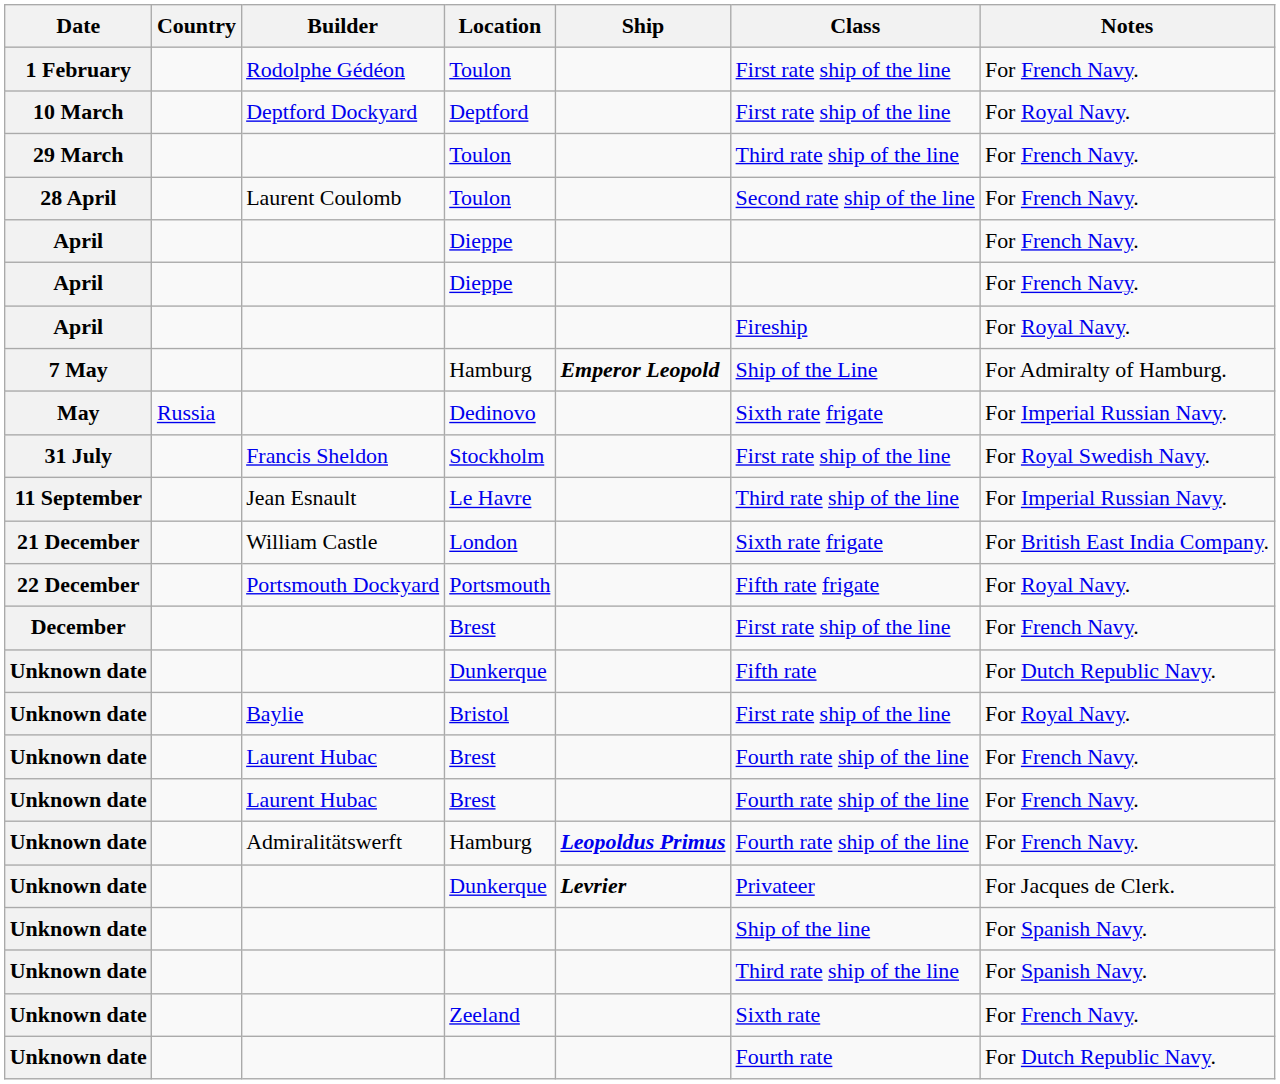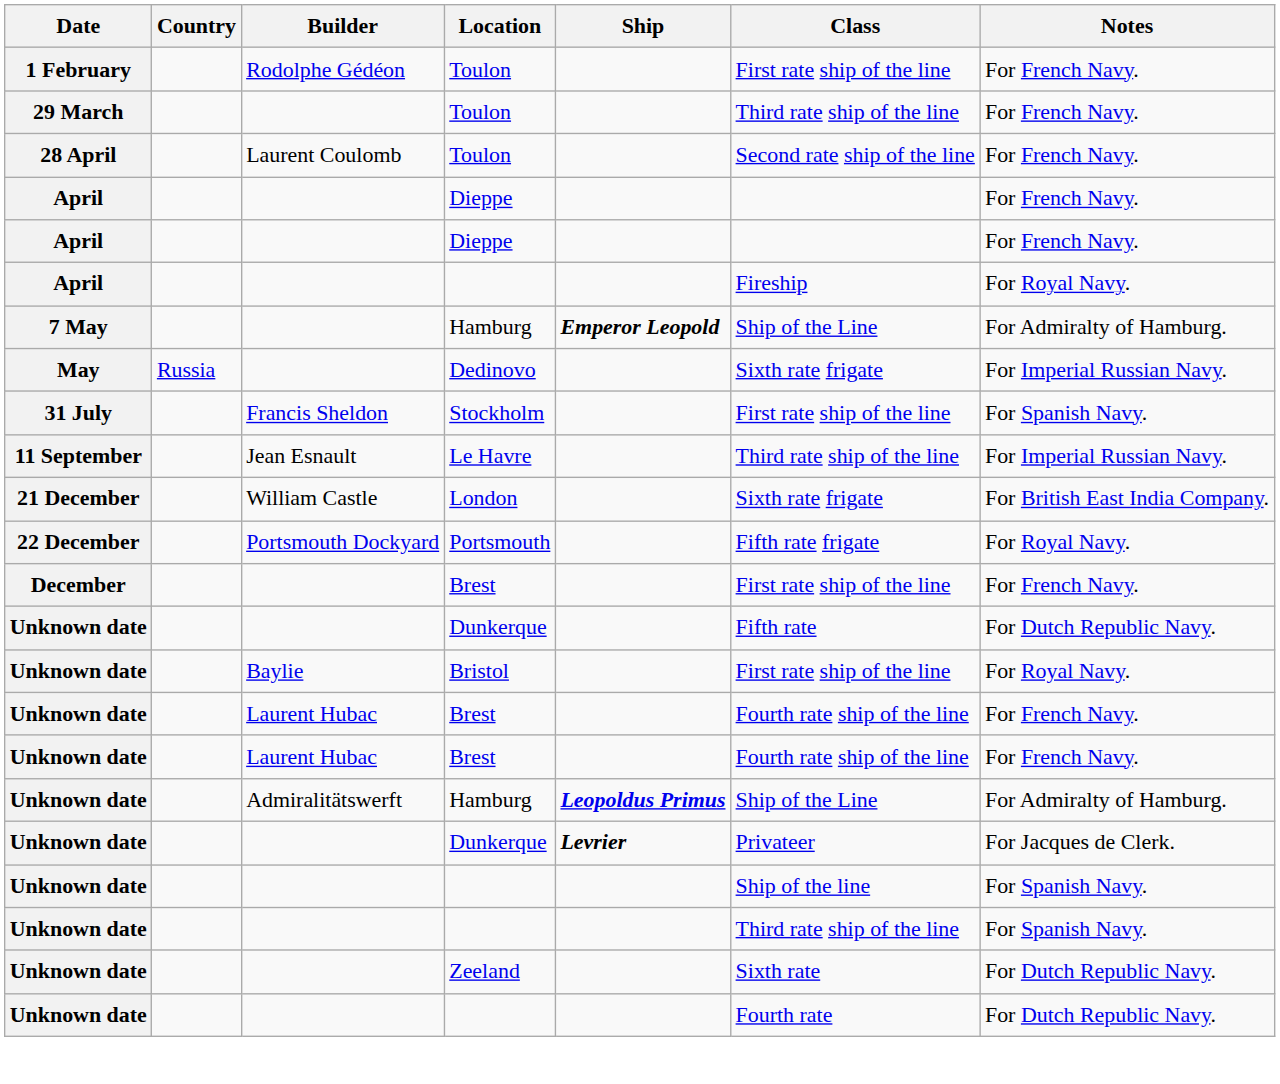 <table class="wikitable sortable" style="font-size:1.00em; line-height:1.5em;">
 <tr>
 <th>Date</th>
 <th>Country</th>
 <th>Builder</th>
 <th>Location</th>
 <th>Ship</th>
 <th>Class</th>
 <th>Notes</th>
 </tr>
 <tr ---->
 <th>1 February</th>
 <td></td>
 <td><a href='#'>Rodolphe Gédéon</a></td>
 <td><a href='#'>Toulon</a></td>
 <td><strong></strong></td>
 <td><a href='#'>First rate</a> <a href='#'>ship of the line</a></td>
 <td>For <a href='#'>French Navy</a>.</td>
-</tr>
-<tr ---->
-<th>10 March</th>
-<td></td>
-<td><a href='#'>Deptford Dockyard</a></td>
-<td><a href='#'>Deptford</a></td>
-<td><strong></strong></td>
-<td><a href='#'>First rate</a> <a href='#'>ship of the line</a></td>
-<td>For <a href='#'>Royal Navy</a>.</td>
 </tr>
 <tr ---->
 <th>29 March</th>
 <td></td>
 <td></td>
 <td><a href='#'>Toulon</a></td>
 <td><strong></strong></td>
 <td><a href='#'>Third rate</a> <a href='#'>ship of the line</a></td>
 <td>For <a href='#'>French Navy</a>.</td>
 </tr>
 <tr ---->
 <th>28 April</th>
 <td></td>
 <td>Laurent Coulomb</td>
 <td><a href='#'>Toulon</a></td>
 <td><strong></strong></td>
 <td><a href='#'>Second rate</a> <a href='#'>ship of the line</a></td>
 <td>For <a href='#'>French Navy</a>.</td>
 </tr>
 <tr ---->
 <th>April</th>
 <td></td>
 <td></td>
 <td><a href='#'>Dieppe</a></td>
 <td><strong></strong></td>
 <td></td>
 <td>For <a href='#'>French Navy</a>.</td>
 </tr>
 <tr ---->
 <th>April</th>
 <td></td>
 <td></td>
 <td><a href='#'>Dieppe</a></td>
 <td><strong></strong></td>
 <td></td>
 <td>For <a href='#'>French Navy</a>.</td>
 </tr>
 <tr ---->
 <th>April</th>
 <td></td>
 <td></td>
 <td></td>
 <td><strong></strong></td>
 <td><a href='#'>Fireship</a></td>
 <td>For <a href='#'>Royal Navy</a>.</td>
 </tr>
 <tr ---->
 <th>7 May</th>
 <td></td>
 <td></td>
 <td>Hamburg</td>
 <td><strong><em>Emperor Leopold</em></strong></td>
 <td><a href='#'>Ship of the Line</a></td>
 <td>For Admiralty of Hamburg.</td>
 </tr>
 <tr ---->
 <th>May</th>
 <td> <a href='#'>Russia</a></td>
 <td></td>
 <td><a href='#'>Dedinovo</a></td>
 <td><strong></strong></td>
 <td><a href='#'>Sixth rate</a> <a href='#'>frigate</a></td>
 <td>For <a href='#'>Imperial Russian Navy</a>.</td>
 </tr>
 <tr ---->
 <th>31 July</th>
 <td></td>
 <td><a href='#'>Francis Sheldon</a></td>
 <td><a href='#'>Stockholm</a></td>
 <td><strong></strong></td>
 <td><a href='#'>First rate</a> <a href='#'>ship of the line</a></td>
-<td>For <a href='#'>Royal Swedish Navy</a>.</td>
+<td>For <a href='#'>Spanish Navy</a>.</td>
 </tr>
 <tr ---->
 <th>11 September</th>
 <td></td>
 <td>Jean Esnault</td>
 <td><a href='#'>Le Havre</a></td>
 <td><strong></strong></td>
 <td><a href='#'>Third rate</a> <a href='#'>ship of the line</a></td>
 <td>For <a href='#'>Imperial Russian Navy</a>.</td>
 </tr>
 <tr ---->
 <th>21 December</th>
 <td></td>
 <td>William Castle</td>
 <td><a href='#'>London</a></td>
 <td><strong></strong></td>
 <td><a href='#'>Sixth rate</a> <a href='#'>frigate</a></td>
 <td>For <a href='#'>British East India Company</a>.</td>
 </tr>
 <tr ---->
 <th>22 December</th>
 <td></td>
 <td><a href='#'>Portsmouth Dockyard</a></td>
 <td><a href='#'>Portsmouth</a></td>
 <td><strong></strong></td>
 <td><a href='#'>Fifth rate</a> <a href='#'>frigate</a></td>
 <td>For <a href='#'>Royal Navy</a>.</td>
 </tr>
 <tr ---->
 <th>December</th>
 <td></td>
 <td></td>
 <td><a href='#'>Brest</a></td>
 <td><strong></strong></td>
 <td><a href='#'>First rate</a> <a href='#'>ship of the line</a></td>
 <td>For <a href='#'>French Navy</a>.</td>
 </tr>
 <tr ---->
 <th>Unknown date</th>
 <td></td>
 <td></td>
 <td><a href='#'>Dunkerque</a></td>
 <td><strong></strong></td>
 <td><a href='#'>Fifth rate</a></td>
 <td>For <a href='#'>Dutch Republic Navy</a>.</td>
 </tr>
 <tr ---->
 <th>Unknown date</th>
 <td></td>
 <td><a href='#'>Baylie</a></td>
 <td><a href='#'>Bristol</a></td>
 <td><strong></strong></td>
 <td><a href='#'>First rate</a> <a href='#'>ship of the line</a></td>
 <td>For <a href='#'>Royal Navy</a>.</td>
 </tr>
 <tr ---->
 <th>Unknown date</th>
 <td></td>
 <td><a href='#'>Laurent Hubac</a></td>
 <td><a href='#'>Brest</a></td>
 <td><strong></strong></td>
 <td><a href='#'>Fourth rate</a> <a href='#'>ship of the line</a></td>
 <td>For <a href='#'>French Navy</a>.</td>
 </tr>
 <tr ---->
 <th>Unknown date</th>
 <td></td>
 <td><a href='#'>Laurent Hubac</a></td>
 <td><a href='#'>Brest</a></td>
 <td><strong></strong></td>
 <td><a href='#'>Fourth rate</a> <a href='#'>ship of the line</a></td>
 <td>For <a href='#'>French Navy</a>.</td>
 </tr>
 <tr ---->
 <th>Unknown date</th>
 <td></td>
 <td>Admiralitätswerft</td>
 <td>Hamburg</td>
 <td><strong><em><a href='#'>Leopoldus Primus</a></em></strong></td>
-<td><a href='#'>Fourth rate</a> <a href='#'>ship of the line</a></td>
-<td>For <a href='#'>French Navy</a>.</td>
+<td><a href='#'>Ship of the Line</a></td>
+<td>For Admiralty of Hamburg.</td>
 </tr>
 <tr ---->
 <th>Unknown date</th>
 <td></td>
 <td></td>
 <td><a href='#'>Dunkerque</a></td>
 <td><strong><em>Levrier</em></strong></td>
 <td><a href='#'>Privateer</a></td>
 <td>For Jacques de Clerk.</td>
 </tr>
 <tr ---->
 <th>Unknown date</th>
 <td></td>
 <td></td>
 <td></td>
 <td><strong></strong></td>
 <td><a href='#'>Ship of the line</a></td>
 <td>For <a href='#'>Spanish Navy</a>.</td>
 </tr>
 <tr ---->
 <th>Unknown date</th>
 <td></td>
 <td></td>
 <td></td>
 <td><strong></strong></td>
 <td><a href='#'>Third rate</a> <a href='#'>ship of the line</a></td>
 <td>For <a href='#'>Spanish Navy</a>.</td>
 </tr>
 <tr ---->
 <th>Unknown date</th>
 <td></td>
 <td></td>
 <td><a href='#'>Zeeland</a></td>
 <td><strong></strong></td>
 <td><a href='#'>Sixth rate</a></td>
-<td>For <a href='#'>French Navy</a>.</td>
+<td>For <a href='#'>Dutch Republic Navy</a>.</td>
 </tr>
 <tr ---->
 <th>Unknown date</th>
 <td></td>
 <td></td>
 <td></td>
 <td><strong></strong></td>
 <td><a href='#'>Fourth rate</a></td>
 <td>For <a href='#'>Dutch Republic Navy</a>.</td>
 </tr>
 </table>
